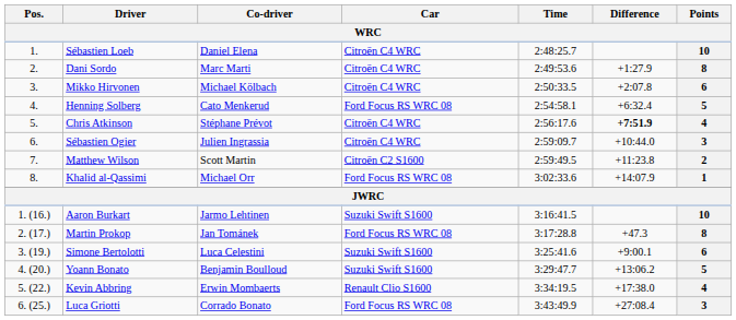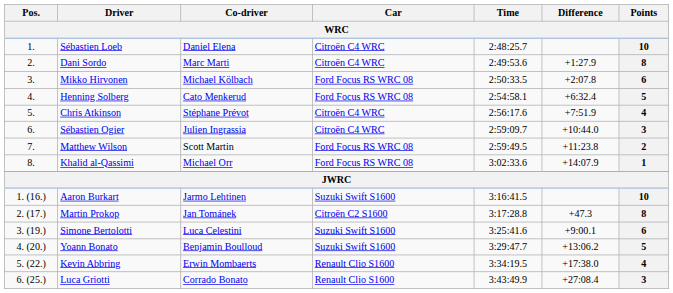 <table class="wikitable" width="100%" style="text-align: center; font-size: 90%; max-width: 950px;">
 <tr>
 <th>Pos.</th>
 <th>Driver</th>
 <th>Co-driver</th>
 <th>Car</th>
 <th>Time</th>
 <th>Difference</th>
 <th>Points</th>
 </tr>
 <tr>
 <th colspan="7" style="border-bottom: 2px solid LightSteelBlue;">WRC</th>
 </tr>
 <tr>
 <td>1.</td>
 <td align="left"> <a href='#'>Sébastien Loeb</a></td>
 <td align="left"> <a href='#'>Daniel Elena</a></td>
 <td align="left"><a href='#'>Citroën C4 WRC</a></td>
 <td>2:48:25.7</td>
 <td></td>
 <th>10</th>
 </tr>
 <tr>
 <td>2.</td>
 <td align="left"> <a href='#'>Dani Sordo</a></td>
 <td align="left"> <a href='#'>Marc Marti</a></td>
 <td align="left"><a href='#'>Citroën C4 WRC</a></td>
 <td>2:49:53.6</td>
 <td>+1:27.9</td>
 <th>8</th>
 </tr>
 <tr>
 <td>3.</td>
 <td align="left"> <a href='#'>Mikko Hirvonen</a></td>
 <td align="left"> <a href='#'>Michael Kölbach</a></td>
-<td align="left"><a href='#'>Citroën C4 WRC</a></td>
+<td align="left"><a href='#'>Ford Focus RS WRC 08</a></td>
 <td>2:50:33.5</td>
 <td>+2:07.8</td>
 <th>6</th>
 </tr>
 <tr>
 <td>4.</td>
 <td align="left"> <a href='#'>Henning Solberg</a></td>
 <td align="left"> <a href='#'>Cato Menkerud</a></td>
 <td align="left"><a href='#'>Ford Focus RS WRC 08</a></td>
 <td>2:54:58.1</td>
 <td>+6:32.4</td>
 <th>5</th>
 </tr>
 <tr>
 <td>5.</td>
 <td align="left"> <a href='#'>Chris Atkinson</a></td>
 <td align="left"> <a href='#'>Stéphane Prévot</a></td>
 <td align="left"><a href='#'>Citroën C4 WRC</a></td>
 <td>2:56:17.6</td>
-<td><strong>+7:51.9</strong></td>
+<td>+7:51.9</td>
 <th>4</th>
 </tr>
 <tr>
 <td>6.</td>
 <td align=left> <a href='#'>Sébastien Ogier</a></td>
 <td align=left> <a href='#'>Julien Ingrassia</a></td>
 <td align=left><a href='#'>Citroën C4 WRC</a></td>
 <td>2:59:09.7</td>
 <td>+10:44.0</td>
 <th>3</th>
 </tr>
 <tr>
 <td>7.</td>
 <td align="left"> <a href='#'>Matthew Wilson</a></td>
 <td align="left"> Scott Martin</td>
-<td align="left"><a href='#'>Citroën C2 S1600</a></td>
+<td align=left><a href='#'>Ford Focus RS WRC 08</a></td>
 <td>2:59:49.5</td>
 <td>+11:23.8</td>
 <th>2</th>
 </tr>
 <tr>
 <td>8.</td>
 <td align="left"> <a href='#'>Khalid al-Qassimi</a></td>
 <td align="left"> <a href='#'>Michael Orr</a></td>
 <td align="left"><a href='#'>Ford Focus RS WRC 08</a></td>
 <td>3:02:33.6</td>
 <td>+14:07.9</td>
 <th>1</th>
 </tr>
 <tr>
 </tr>
 <tr>
 <th colspan="7" style="border-bottom: 2px solid LightSteelBlue;">JWRC</th>
 </tr>
 <tr>
 <td>1. (16.)</td>
 <td align="left"> <a href='#'>Aaron Burkart</a></td>
 <td align="left"> <a href='#'>Jarmo Lehtinen</a></td>
 <td align="left"><a href='#'>Suzuki Swift S1600</a></td>
 <td>3:16:41.5</td>
 <td></td>
 <th>10</th>
 </tr>
 <tr>
 <td>2. (17.)</td>
 <td align="left"> <a href='#'>Martin Prokop</a></td>
 <td align="left"> <a href='#'>Jan Tománek</a></td>
-<td align=left><a href='#'>Ford Focus RS WRC 08</a></td>
+<td align="left"><a href='#'>Citroën C2 S1600</a></td>
 <td>3:17:28.8</td>
 <td>+47.3</td>
 <th>8</th>
 </tr>
 <tr>
 <td>3. (19.)</td>
 <td align="left"> <a href='#'>Simone Bertolotti</a></td>
 <td align="left"> <a href='#'>Luca Celestini</a></td>
 <td align="left"><a href='#'>Suzuki Swift S1600</a></td>
 <td>3:25:41.6</td>
 <td>+9:00.1</td>
 <th>6</th>
 </tr>
 <tr>
 <td>4. (20.)</td>
 <td align="left"> <a href='#'>Yoann Bonato</a></td>
 <td align="left"> <a href='#'>Benjamin Boulloud</a></td>
 <td align="left"><a href='#'>Suzuki Swift S1600</a></td>
 <td>3:29:47.7</td>
 <td>+13:06.2</td>
 <th>5</th>
 </tr>
 <tr>
 <td>5. (22.)</td>
 <td align="left"> <a href='#'>Kevin Abbring</a></td>
 <td align="left"> <a href='#'>Erwin Mombaerts</a></td>
 <td align="left"><a href='#'>Renault Clio S1600</a></td>
 <td>3:34:19.5</td>
 <td>+17:38.0</td>
 <th>4</th>
 </tr>
 <tr>
 <td>6. (25.)</td>
 <td align="left"> <a href='#'>Luca Griotti</a></td>
 <td align="left"> <a href='#'>Corrado Bonato</a></td>
-<td align="left"><a href='#'>Ford Focus RS WRC 08</a></td>
+<td align="left"><a href='#'>Renault Clio S1600</a></td>
 <td>3:43:49.9</td>
 <td>+27:08.4</td>
 <th>3</th>
 </tr>
 </table>
